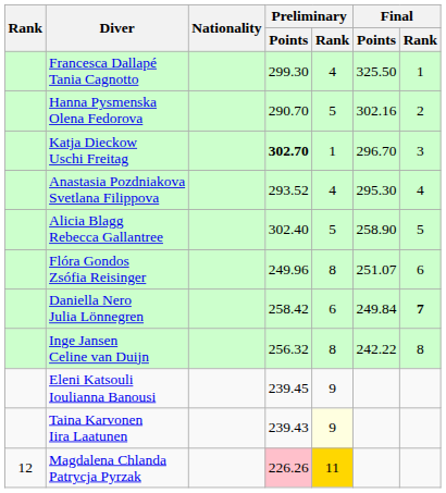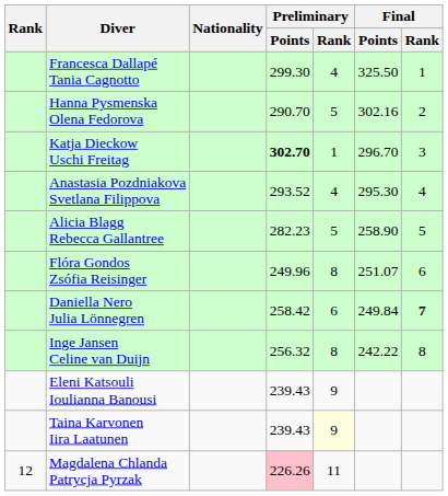 <table class="wikitable" style="text-align:center">
 <tr>
 <th rowspan=2>Rank</th>
 <th rowspan=2>Diver</th>
 <th rowspan=2>Nationality</th>
 <th colspan="2">Preliminary</th>
 <th colspan="2">Final</th>
 </tr>
 <tr>
 <th>Points</th>
 <th>Rank</th>
 <th>Points</th>
 <th>Rank</th>
 </tr>
 <tr bgcolor=ccffcc>
 <td></td>
 <td align=left><a href='#'>Francesca Dallapé</a><br><a href='#'>Tania Cagnotto</a></td>
 <td align=left></td>
 <td>299.30</td>
 <td>4</td>
 <td>325.50</td>
 <td>1</td>
 </tr>
 <tr bgcolor=ccffcc>
 <td></td>
 <td align=left><a href='#'>Hanna Pysmenska</a><br><a href='#'>Olena Fedorova</a></td>
 <td align=left></td>
 <td>290.70</td>
 <td>5</td>
 <td>302.16</td>
 <td>2</td>
 </tr>
 <tr bgcolor=ccffcc>
 <td></td>
 <td align=left><a href='#'>Katja Dieckow</a><br><a href='#'>Uschi Freitag</a></td>
 <td align=left></td>
 <td><strong>302.70</strong></td>
 <td>1</td>
 <td>296.70</td>
 <td>3</td>
 </tr>
 <tr bgcolor=ccffcc>
 <td></td>
 <td align=left><a href='#'>Anastasia Pozdniakova</a><br><a href='#'>Svetlana Filippova</a></td>
 <td align=left></td>
 <td>293.52</td>
 <td>4</td>
 <td>295.30</td>
 <td>4</td>
 </tr>
 <tr bgcolor=ccffcc>
 <td></td>
 <td align=left><a href='#'>Alicia Blagg</a><br><a href='#'>Rebecca Gallantree</a></td>
 <td align=left></td>
-<td>302.40</td>
+<td>282.23</td>
 <td>5</td>
 <td>258.90</td>
 <td>5</td>
 </tr>
 <tr bgcolor=ccffcc>
 <td></td>
 <td align=left><a href='#'>Flóra Gondos</a><br><a href='#'>Zsófia Reisinger</a></td>
 <td align=left></td>
 <td>249.96</td>
 <td>8</td>
 <td>251.07</td>
 <td>6</td>
 </tr>
 <tr bgcolor=ccffcc>
 <td></td>
 <td align=left><a href='#'>Daniella Nero</a><br><a href='#'>Julia Lönnegren</a></td>
 <td align=left></td>
 <td>258.42</td>
 <td>6</td>
 <td>249.84</td>
 <td><strong>7</strong></td>
 </tr>
 <tr bgcolor=ccffcc>
 <td></td>
 <td align=left><a href='#'>Inge Jansen</a><br><a href='#'>Celine van Duijn</a></td>
 <td align=left></td>
 <td>256.32</td>
 <td>8</td>
 <td>242.22</td>
 <td>8</td>
 </tr>
 <tr>
 <td></td>
 <td align=left><a href='#'>Eleni Katsouli</a><br><a href='#'>Ioulianna Banousi</a></td>
 <td align=left></td>
-<td>239.45</td>
+<td>239.43</td>
 <td>9</td>
 <td></td>
 <td></td>
 </tr>
 <tr>
 <td></td>
 <td align=left><a href='#'>Taina Karvonen</a><br><a href='#'>Iira Laatunen</a></td>
 <td align=left></td>
 <td>239.43</td>
 <td style="background: lightyellow;">9</td>
 <td></td>
 <td></td>
 </tr>
 <tr>
 <td>12</td>
 <td align=left><a href='#'>Magdalena Chlanda</a><br><a href='#'>Patrycja Pyrzak</a></td>
 <td align=left></td>
 <td style="background: pink;">226.26</td>
-<td style="background: gold;">11</td>
+<td>11</td>
 <td></td>
 <td></td>
 </tr>
 </table>
